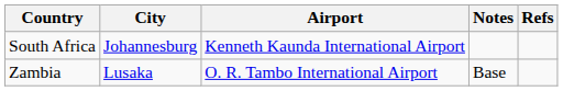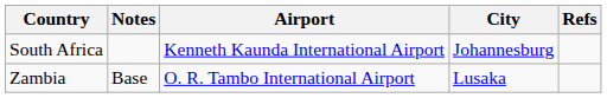 <table class="wikitable">
 <tr>
 <th>Country</th>
+<th>Notes</th>
+<th>Airport</th>
 <th>City</th>
-<th>Airport</th>
-<th>Notes</th>
 <th>Refs</th>
 </tr>
 <tr>
 <td>South Africa</td>
+<td></td>
+<td><a href='#'>Kenneth Kaunda International Airport</a></td>
 <td><a href='#'>Johannesburg</a></td>
-<td><a href='#'>Kenneth Kaunda International Airport</a></td>
-<td></td>
 <td></td>
 </tr>
 <tr>
 <td>Zambia</td>
+<td>Base</td>
+<td><a href='#'>O. R. Tambo International Airport</a></td>
 <td><a href='#'>Lusaka</a></td>
-<td><a href='#'>O. R. Tambo International Airport</a></td>
-<td>Base</td>
 <td></td>
 </tr>
 </table>
